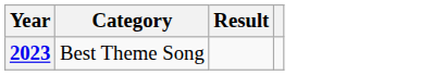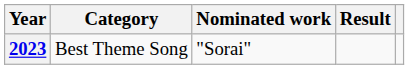 <table class="wikitable plainrowheaders">
 <tr>
 <th>Year</th>
 <th>Category</th>
+<th>Nominated work</th>
 <th>Result</th>
 <th></th>
 </tr>
 <tr>
 <th scope="row"><a href='#'>2023</a></th>
 <td>Best Theme Song</td>
+<td>"Sorai" </td>
 <td></td>
 <td align="center"></td>
 </tr>
 </table>
